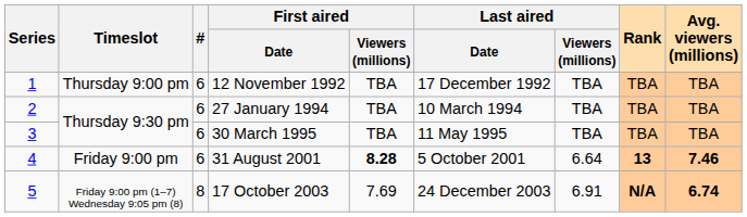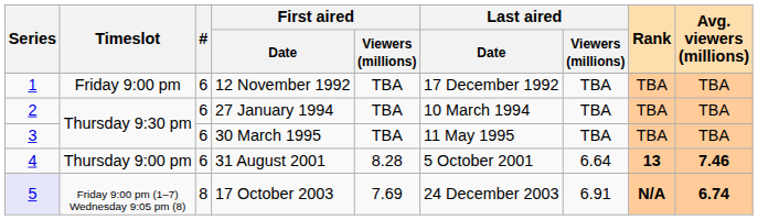 <table class="wikitable">
 <tr>
 <th rowspan="2">Series</th>
 <th rowspan="2">Timeslot</th>
 <th rowspan="2">#<br></th>
 <th colspan="2">First aired</th>
 <th colspan="2">Last aired</th>
 <th rowspan="2" style="background:#ffdead;">Rank</th>
 <th rowspan="2" style="background:#ffdead;">Avg. <br> viewers <br> (millions)</th>
 </tr>
 <tr>
 <th><small><strong>Date</strong></small></th>
 <th><small><strong>Viewers</strong> <br> <strong>(millions)</strong></small></th>
 <th><small><strong>Date</strong></small></th>
 <th><small><strong>Viewers</strong> <br> <strong>(millions)</strong></small></th>
 </tr>
 <tr>
 <td align="center"><a href='#'>1</a></td>
-<td align="center">Thursday 9:00 pm</td>
+<td align="center">Friday 9:00 pm</td>
 <td align="center">6</td>
 <td>12 November 1992</td>
 <td align="center">TBA</td>
 <td>17 December 1992</td>
 <td align="center">TBA</td>
 <td style="background:#fc9; text-align:center;">TBA</td>
 <td style="background:#fc9; text-align:center;">TBA</td>
 </tr>
 <tr>
 <td align="center"><a href='#'>2</a></td>
 <td rowspan="2" align="center">Thursday 9:30 pm</td>
 <td align="center">6</td>
 <td>27 January 1994</td>
 <td align="center">TBA</td>
 <td>10 March 1994</td>
 <td align="center">TBA</td>
 <td style="background:#fc9; text-align:center;">TBA</td>
 <td style="background:#fc9; text-align:center;">TBA</td>
 </tr>
 <tr>
 <td align="center"><a href='#'>3</a></td>
 <td align="center">6</td>
 <td>30 March 1995</td>
 <td align="center">TBA</td>
 <td>11 May 1995</td>
 <td align="center">TBA</td>
 <td style="background:#fc9; text-align:center;">TBA</td>
 <td style="background:#fc9; text-align:center;">TBA</td>
 </tr>
 <tr>
 <td align="center"><a href='#'>4</a></td>
-<td align="center">Friday 9:00 pm</td>
+<td align="center">Thursday 9:00 pm</td>
 <td align="center">6</td>
 <td>31 August 2001</td>
-<td align="center"><strong>8.28</strong></td>
+<td align="center">8.28</td>
 <td>5 October 2001</td>
 <td align="center">6.64</td>
 <td style="background:#fc9; text-align:center;"><strong>13</strong></td>
 <td style="background:#fc9; text-align:center;"><strong>7.46</strong></td>
 </tr>
 <tr>
-<td align="center"><a href='#'>5</a></td>
+<td align="center" style="background: lavender;"><a href='#'>5</a></td>
 <th style="background:#F9F9F9;font-size:11px;font-weight:normal;text-align:center;line-height:110%"><br>Friday 9:00 pm (1–7)<br> Wednesday 9:05 pm (8)</th>
 <td align="center">8</td>
 <td>17 October 2003</td>
 <td align="center">7.69</td>
 <td>24 December 2003</td>
 <td align="center">6.91</td>
 <td style="background:#fc9; text-align:center;"><strong>N/A</strong></td>
 <td style="background:#fc9; text-align:center;"><strong>6.74</strong></td>
 </tr>
 </table>
